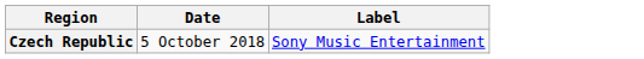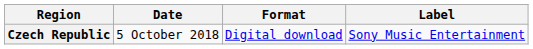 <table class="wikitable plainrowheaders">
 <tr>
 <th>Region</th>
 <th>Date</th>
+<th>Format</th>
 <th>Label</th>
 </tr>
 <tr>
 <th scope="row">Czech Republic</th>
 <td>5 October 2018</td>
+<td><a href='#'>Digital download</a></td>
 <td><a href='#'>Sony Music Entertainment</a></td>
 </tr>
 </table>
